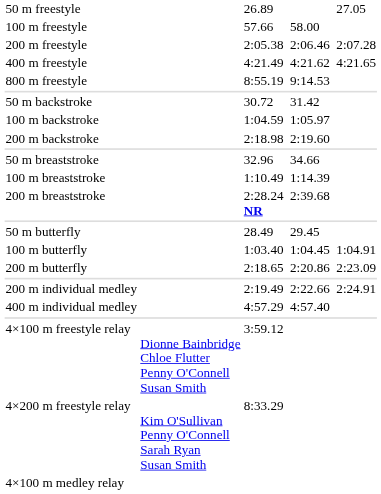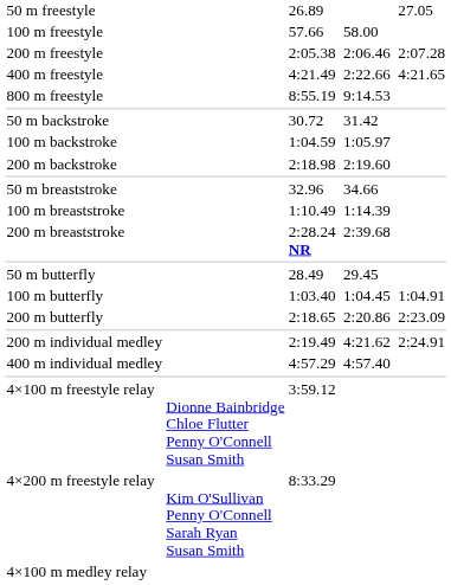 <table>
 <tr valign="top">
 <td>50 m freestyle</td>
 <td></td>
 <td>26.89</td>
 <td></td>
 <td></td>
 <td></td>
 <td>27.05</td>
 </tr>
 <tr valign="top">
 <td>100 m freestyle</td>
 <td></td>
 <td>57.66</td>
 <td></td>
 <td>58.00</td>
 <td></td>
 <td></td>
 </tr>
 <tr valign="top">
 <td>200 m freestyle</td>
 <td></td>
 <td>2:05.38</td>
 <td></td>
 <td>2:06.46</td>
 <td></td>
 <td>2:07.28</td>
 </tr>
 <tr valign="top">
 <td>400 m freestyle</td>
 <td></td>
 <td>4:21.49</td>
 <td></td>
-<td>4:21.62</td>
+<td>2:22.66</td>
 <td></td>
 <td>4:21.65</td>
 </tr>
 <tr valign="top">
 <td>800 m freestyle</td>
 <td></td>
 <td>8:55.19</td>
 <td></td>
 <td>9:14.53</td>
 <td></td>
 <td></td>
 </tr>
 <tr bgcolor=#DDDDDD>
 <td colspan=7></td>
 </tr>
 <tr valign="top">
 <td>50 m backstroke</td>
 <td></td>
 <td>30.72</td>
 <td></td>
 <td>31.42</td>
 <td></td>
 <td></td>
 </tr>
 <tr valign="top">
 <td>100 m backstroke</td>
 <td></td>
 <td>1:04.59</td>
 <td></td>
 <td>1:05.97</td>
 <td></td>
 <td></td>
 </tr>
 <tr valign="top">
 <td>200 m backstroke</td>
 <td></td>
 <td>2:18.98</td>
 <td></td>
 <td>2:19.60</td>
 <td></td>
 <td></td>
 </tr>
 <tr bgcolor=#DDDDDD>
 <td colspan=7></td>
 </tr>
 <tr valign="top">
 <td>50 m breaststroke</td>
 <td></td>
 <td>32.96</td>
 <td></td>
 <td>34.66</td>
 <td></td>
 <td></td>
 </tr>
 <tr valign="top">
 <td>100 m breaststroke</td>
 <td></td>
 <td>1:10.49</td>
 <td></td>
 <td>1:14.39</td>
 <td></td>
 <td></td>
 </tr>
 <tr valign="top">
 <td>200 m breaststroke</td>
 <td></td>
 <td>2:28.24 <br> <strong><a href='#'>NR</a></strong></td>
 <td></td>
 <td>2:39.68</td>
 <td></td>
 <td></td>
 </tr>
 <tr bgcolor=#DDDDDD>
 <td colspan=7></td>
 </tr>
 <tr valign="top">
 <td>50 m butterfly</td>
 <td></td>
 <td>28.49</td>
 <td></td>
 <td>29.45</td>
 <td></td>
 <td></td>
 </tr>
 <tr valign="top">
 <td>100 m butterfly</td>
 <td></td>
 <td>1:03.40</td>
 <td></td>
 <td>1:04.45</td>
 <td></td>
 <td>1:04.91</td>
 </tr>
 <tr valign="top">
 <td>200 m butterfly</td>
 <td></td>
 <td>2:18.65</td>
 <td></td>
 <td>2:20.86</td>
 <td></td>
 <td>2:23.09</td>
 </tr>
 <tr bgcolor=#DDDDDD>
 <td colspan=7></td>
 </tr>
 <tr valign="top">
 <td>200 m individual medley</td>
 <td></td>
 <td>2:19.49</td>
 <td></td>
-<td>2:22.66</td>
+<td>4:21.62</td>
 <td></td>
 <td>2:24.91</td>
 </tr>
 <tr valign="top">
 <td>400 m individual medley</td>
 <td></td>
 <td>4:57.29</td>
 <td></td>
 <td>4:57.40</td>
 <td></td>
 <td></td>
 </tr>
 <tr bgcolor=#DDDDDD>
 <td colspan=7></td>
 </tr>
 <tr valign="top">
 <td>4×100 m freestyle relay</td>
 <td><br><a href='#'>Dionne Bainbridge</a><br><a href='#'>Chloe Flutter</a><br><a href='#'>Penny O'Connell</a><br><a href='#'>Susan Smith</a></td>
 <td>3:59.12</td>
 <td></td>
 <td></td>
 <td></td>
 <td></td>
 </tr>
 <tr valign="top">
 <td>4×200 m freestyle relay</td>
 <td><br><a href='#'>Kim O'Sullivan</a><br><a href='#'>Penny O'Connell</a><br><a href='#'>Sarah Ryan</a><br><a href='#'>Susan Smith</a></td>
 <td>8:33.29</td>
 <td></td>
 <td></td>
 <td></td>
 <td></td>
 </tr>
 <tr valign="top">
 <td>4×100 m medley relay</td>
 <td></td>
 <td></td>
 <td></td>
 <td></td>
 <td></td>
 <td></td>
 </tr>
 </table>
